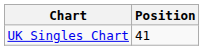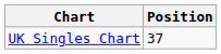 <table class="wikitable">
 <tr>
 <th>Chart</th>
 <th>Position</th>
 </tr>
 <tr>
 <td><a href='#'>UK Singles Chart</a></td>
-<td>41</td>
+<td>37</td>
 </tr>
 </table>
